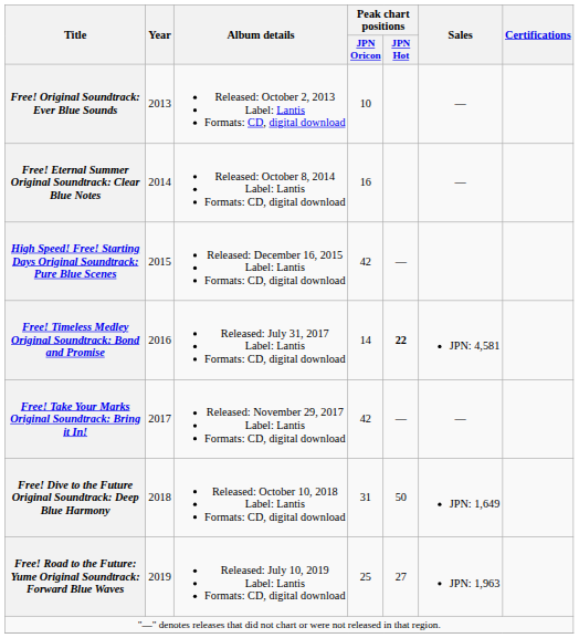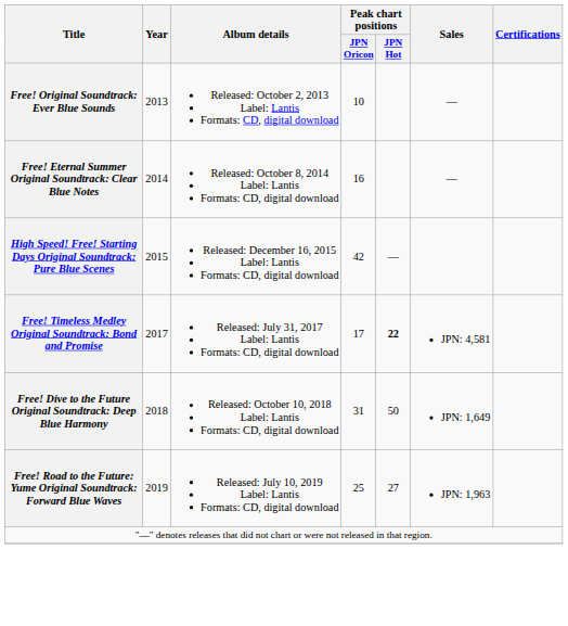 <table class="wikitable plainrowheaders" style="text-align:center;">
 <tr>
 <th scope="col" rowspan="2" style="width:12em;">Title</th>
 <th scope="col" rowspan="2">Year</th>
 <th scope="col" rowspan="2">Album details</th>
 <th scope="col" colspan="2">Peak chart positions</th>
 <th scope="col" rowspan="2">Sales<br></th>
 <th scope="col" rowspan="2"><a href='#'>Certifications</a></th>
 </tr>
 <tr>
 <th scope="col" style="width:3em;font-size:90%;"><a href='#'>JPN<br>Oricon</a><br></th>
 <th scope="col" style="width:3em;font-size:90%;"><a href='#'>JPN<br>Hot</a><br></th>
 </tr>
 <tr>
 <th scope="row"><em>Free! Original Soundtrack: Ever Blue Sounds</em></th>
 <td>2013</td>
 <td><br><ul><li>Released: October 2, 2013</li><li>Label: <a href='#'>Lantis</a></li><li>Formats: <a href='#'>CD</a>, <a href='#'>digital download</a></li></ul></td>
 <td>10</td>
 <td></td>
 <td>—</td>
 <td></td>
 </tr>
 <tr>
 <th scope="row"><em>Free! Eternal Summer Original Soundtrack: Clear Blue Notes</em></th>
 <td>2014</td>
 <td><br><ul><li>Released: October 8, 2014</li><li>Label: Lantis</li><li>Formats: CD, digital download</li></ul></td>
 <td>16</td>
 <td></td>
 <td>—</td>
 <td></td>
 </tr>
 <tr>
 <th scope="row"><em><a href='#'>High Speed! Free! Starting Days Original Soundtrack: Pure Blue Scenes</a></em></th>
 <td>2015</td>
 <td><br><ul><li>Released: December 16, 2015</li><li>Label: Lantis</li><li>Formats: CD, digital download</li></ul></td>
 <td>42</td>
 <td>—</td>
 <td></td>
 <td></td>
 </tr>
 <tr>
 <th scope="row"><em><a href='#'>Free! Timeless Medley Original Soundtrack: Bond and Promise</a></em></th>
-<td>2016</td>
+<td>2017</td>
 <td><br><ul><li>Released: July 31, 2017</li><li>Label: Lantis</li><li>Formats: CD, digital download</li></ul></td>
-<td>14</td>
+<td>17</td>
 <td><strong>22</strong></td>
 <td><br><ul><li>JPN: 4,581</li></ul></td>
-<td></td>
-</tr>
-<tr>
-<th scope="row"><em><a href='#'>Free! Take Your Marks Original Soundtrack: Bring it In!</a></em></th>
-<td>2017</td>
-<td><br><ul><li>Released: November 29, 2017</li><li>Label: Lantis</li><li>Formats: CD, digital download</li></ul></td>
-<td>42</td>
-<td>—</td>
-<td>—</td>
 <td></td>
 </tr>
 <tr>
 <th scope="row"><em>Free! Dive to the Future Original Soundtrack: Deep Blue Harmony</em></th>
 <td>2018</td>
 <td><br><ul><li>Released: October 10, 2018</li><li>Label: Lantis</li><li>Formats: CD, digital download</li></ul></td>
 <td>31</td>
 <td>50</td>
 <td><br><ul><li>JPN: 1,649</li></ul></td>
 <td></td>
 </tr>
 <tr>
 <th scope="row"><em>Free! Road to the Future: Yume Original Soundtrack: Forward Blue Waves</em></th>
 <td>2019</td>
 <td><br><ul><li>Released: July 10, 2019</li><li>Label: Lantis</li><li>Formats: CD, digital download</li></ul></td>
 <td>25</td>
 <td>27</td>
 <td><br><ul><li>JPN: 1,963</li></ul></td>
 <td></td>
 </tr>
 <tr>
 <td colspan="7" style="font-size:90%;">"—" denotes releases that did not chart or were not released in that region.</td>
 </tr>
 <tr>
 </tr>
 </table>
